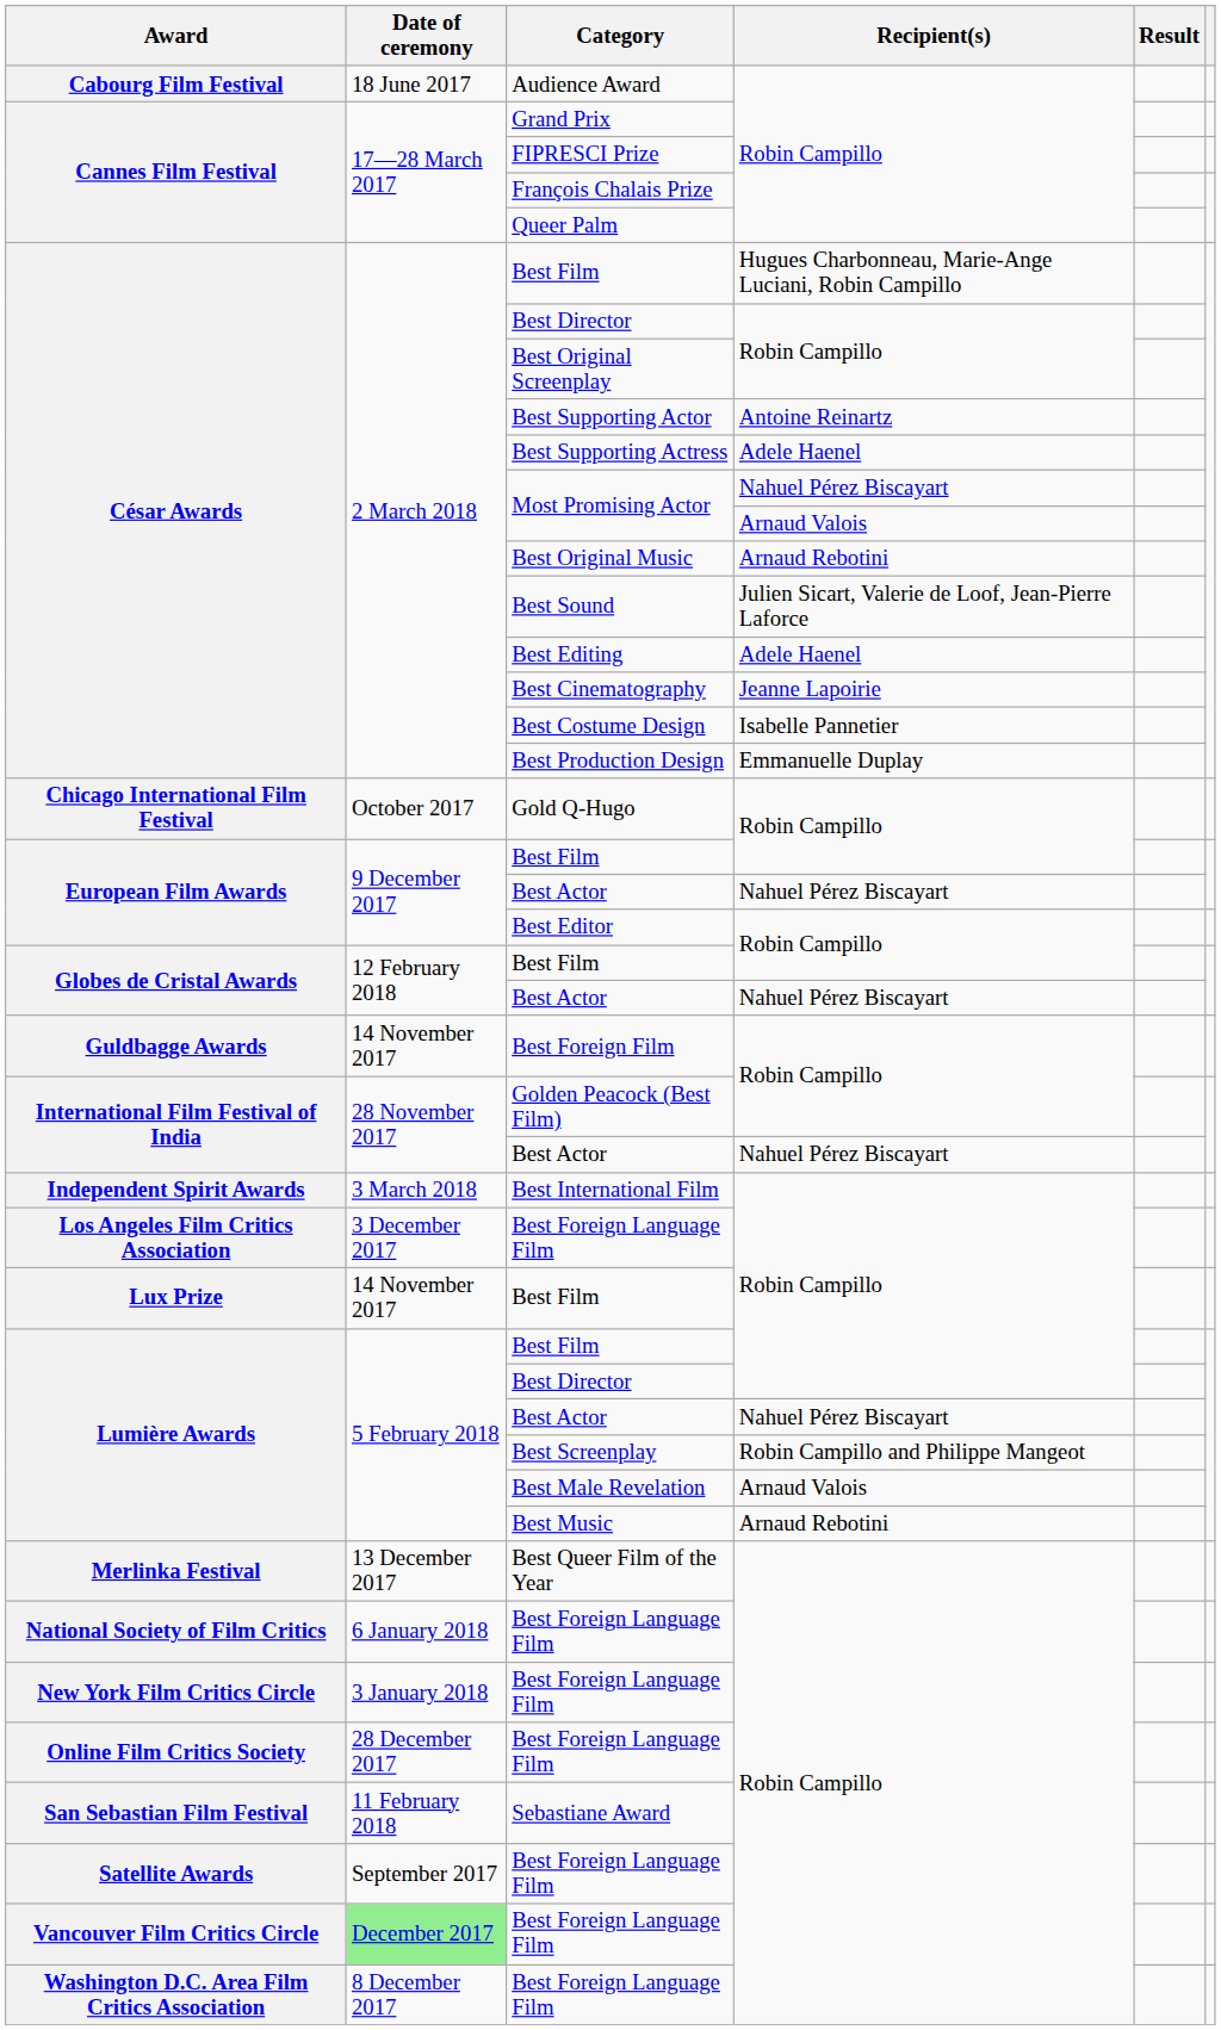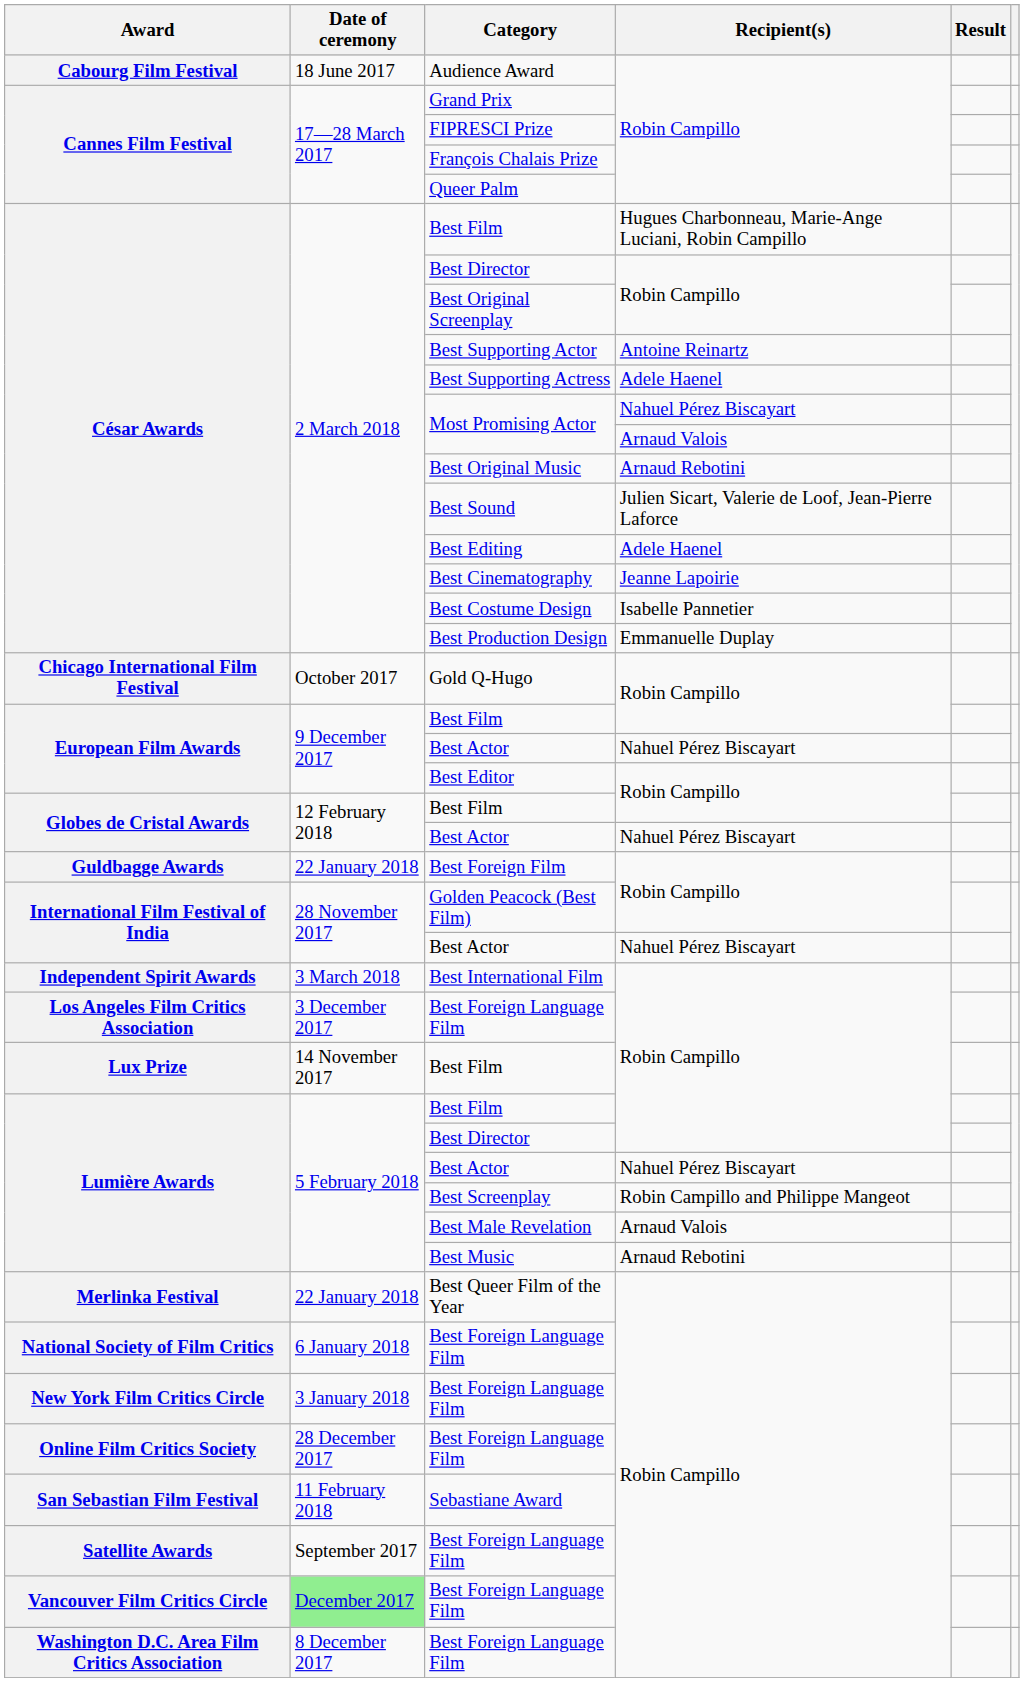 <table class="wikitable plainrowheaders sortable">
 <tr style="background:#ccc; text-align:center;">
 <th scope="col">Award</th>
 <th scope="col">Date of ceremony</th>
 <th scope="col">Category</th>
 <th scope="col">Recipient(s)</th>
 <th scope="col">Result</th>
 <th scope="col" class="unsortable"></th>
 </tr>
 <tr>
 <th scope="row"><a href='#'>Cabourg Film Festival</a></th>
 <td rowspan=1>18 June 2017</td>
 <td>Audience Award</td>
 <td rowspan=5><a href='#'>Robin Campillo</a></td>
 <td></td>
 <td style="text-align:center;" rowspan=1></td>
 </tr>
 <tr>
 <th scope="row" rowspan=4><a href='#'>Cannes Film Festival</a></th>
 <td rowspan=4><a href='#'>17—28 March 2017</a></td>
 <td><a href='#'>Grand Prix</a></td>
 <td></td>
 <td style="text-align:center;" rowspan=1></td>
 </tr>
 <tr>
 <td><a href='#'>FIPRESCI Prize</a></td>
 <td></td>
 <td style="text-align:center;" rowspan=1></td>
 </tr>
 <tr>
 <td><a href='#'>François Chalais Prize</a></td>
 <td></td>
 <td style="text-align:center;" rowspan=2></td>
 </tr>
 <tr>
 <td><a href='#'>Queer Palm</a></td>
 <td></td>
 </tr>
 <tr>
 <th scope="row" rowspan=13><a href='#'>César Awards</a></th>
 <td rowspan="13"><a href='#'>2 March 2018</a></td>
 <td><a href='#'>Best Film</a></td>
 <td>Hugues Charbonneau, Marie-Ange Luciani, Robin Campillo</td>
 <td></td>
 <td style="text-align:center;" rowspan="13"></td>
 </tr>
 <tr>
 <td><a href='#'>Best Director</a></td>
 <td rowspan=2>Robin Campillo</td>
 <td></td>
 </tr>
 <tr>
 <td><a href='#'>Best Original Screenplay</a></td>
 <td></td>
 </tr>
 <tr>
 <td><a href='#'>Best Supporting Actor</a></td>
 <td><a href='#'>Antoine Reinartz</a></td>
 <td></td>
 </tr>
 <tr>
 <td><a href='#'>Best Supporting Actress</a></td>
 <td><a href='#'>Adele Haenel</a></td>
 <td></td>
 </tr>
 <tr>
 <td rowspan=2><a href='#'>Most Promising Actor</a></td>
 <td><a href='#'>Nahuel Pérez Biscayart</a></td>
 <td></td>
 </tr>
 <tr>
 <td><a href='#'>Arnaud Valois</a></td>
 <td></td>
 </tr>
 <tr>
 <td><a href='#'>Best Original Music</a></td>
 <td><a href='#'>Arnaud Rebotini</a></td>
 <td></td>
 </tr>
 <tr>
 <td><a href='#'>Best Sound</a></td>
 <td>Julien Sicart, Valerie de Loof, Jean-Pierre Laforce</td>
 <td></td>
 </tr>
 <tr>
 <td><a href='#'>Best Editing</a></td>
 <td><a href='#'>Adele Haenel</a></td>
 <td></td>
 </tr>
 <tr>
 <td><a href='#'>Best Cinematography</a></td>
 <td><a href='#'>Jeanne Lapoirie</a></td>
 <td></td>
 </tr>
 <tr>
 <td><a href='#'>Best Costume Design</a></td>
 <td>Isabelle Pannetier</td>
 <td></td>
 </tr>
 <tr>
 <td><a href='#'>Best Production Design</a></td>
 <td>Emmanuelle Duplay</td>
 <td></td>
 </tr>
 <tr>
 <th scope="row"><a href='#'>Chicago International Film Festival</a></th>
 <td rowspan=1>October 2017</td>
 <td>Gold Q-Hugo</td>
 <td rowspan=2>Robin Campillo</td>
 <td></td>
 <td style="text-align:center;" rowspan=1></td>
 </tr>
 <tr>
 <th scope="row" rowspan=3><a href='#'>European Film Awards</a></th>
 <td rowspan="3"><a href='#'>9 December 2017</a></td>
 <td><a href='#'>Best Film</a></td>
 <td></td>
 <td style="text-align:center;"  rowspan="2"></td>
 </tr>
 <tr>
 <td><a href='#'>Best Actor</a></td>
 <td>Nahuel Pérez Biscayart</td>
 <td></td>
 </tr>
 <tr>
 <td><a href='#'>Best Editor</a></td>
 <td rowspan=2>Robin Campillo</td>
 <td></td>
 <td style="text-align:center;"></td>
 </tr>
 <tr>
 <th scope="row" rowspan=2><a href='#'>Globes de Cristal Awards</a></th>
 <td rowspan=2>12 February 2018</td>
 <td>Best Film</td>
 <td></td>
 <td style="text-align:center;" rowspan=2></td>
 </tr>
 <tr>
 <td><a href='#'>Best Actor</a></td>
 <td>Nahuel Pérez Biscayart</td>
 <td></td>
 </tr>
 <tr>
 <th scope="row"><a href='#'>Guldbagge Awards</a></th>
-<td rowspan=1>14 November 2017</td>
+<td><a href='#'>22 January 2018</a></td>
 <td><a href='#'>Best Foreign Film</a></td>
 <td rowspan=2>Robin Campillo</td>
 <td></td>
 <td style="text-align:center;"></td>
 </tr>
 <tr>
 <th scope="row" rowspan=2><a href='#'>International Film Festival of India</a></th>
 <td rowspan=2><a href='#'>28 November 2017</a></td>
 <td><a href='#'>Golden Peacock (Best Film)</a></td>
 <td></td>
 <td style="text-align:center;" rowspan=2></td>
 </tr>
 <tr>
 <td>Best Actor</td>
 <td>Nahuel Pérez Biscayart</td>
 <td></td>
 </tr>
 <tr>
 <th scope="row"><a href='#'>Independent Spirit Awards</a></th>
 <td><a href='#'>3 March 2018</a></td>
 <td><a href='#'>Best International Film</a></td>
 <td rowspan=5>Robin Campillo</td>
 <td></td>
 <td style="text-align:center;"></td>
 </tr>
 <tr>
 <th scope="row"><a href='#'>Los Angeles Film Critics Association</a></th>
 <td rowspan="1"><a href='#'>3 December 2017</a></td>
 <td><a href='#'>Best Foreign Language Film</a></td>
 <td></td>
 <td style="text-align:center;"></td>
 </tr>
 <tr>
 <th scope="row"><a href='#'>Lux Prize</a></th>
 <td rowspan=1>14 November 2017</td>
 <td>Best Film</td>
 <td></td>
 <td style="text-align:center;" rowspan=1></td>
 </tr>
 <tr>
 <th scope="row" rowspan=6><a href='#'>Lumière Awards</a></th>
 <td rowspan=6><a href='#'>5 February 2018</a></td>
 <td><a href='#'>Best Film</a></td>
 <td></td>
 <td style="text-align:center;" rowspan=6></td>
 </tr>
 <tr>
 <td><a href='#'>Best Director</a></td>
 <td></td>
 </tr>
 <tr>
 <td><a href='#'>Best Actor</a></td>
 <td>Nahuel Pérez Biscayart</td>
 <td></td>
 </tr>
 <tr>
 <td><a href='#'>Best Screenplay</a></td>
 <td>Robin Campillo and Philippe Mangeot</td>
 <td></td>
 </tr>
 <tr>
 <td><a href='#'>Best Male Revelation</a></td>
 <td>Arnaud Valois</td>
 <td></td>
 </tr>
 <tr>
 <td><a href='#'>Best Music</a></td>
 <td>Arnaud Rebotini</td>
 <td></td>
 </tr>
 <tr>
 <th scope="row"><a href='#'>Merlinka Festival</a></th>
-<td>13 December 2017</td>
+<td><a href='#'>22 January 2018</a></td>
 <td>Best Queer Film of the Year</td>
 <td rowspan=8>Robin Campillo</td>
 <td></td>
 <td style="text-align:center;"></td>
 </tr>
 <tr>
 <th scope="row"><a href='#'>National Society of Film Critics</a></th>
 <td rowspan="1"><a href='#'>6 January 2018</a></td>
 <td><a href='#'>Best Foreign Language Film</a></td>
 <td></td>
 <td style="text-align:center;"></td>
 </tr>
 <tr>
 <th scope="row"><a href='#'>New York Film Critics Circle</a></th>
 <td><a href='#'>3 January 2018</a></td>
 <td><a href='#'>Best Foreign Language Film</a></td>
 <td></td>
 <td style="text-align:center;"></td>
 </tr>
 <tr>
 <th scope="row"><a href='#'>Online Film Critics Society</a></th>
 <td rowspan="1"><a href='#'>28 December 2017</a></td>
 <td><a href='#'>Best Foreign Language Film</a></td>
 <td></td>
 <td style="text-align:center;"></td>
 </tr>
 <tr>
 <th scope="row"><a href='#'>San Sebastian Film Festival</a></th>
 <td><a href='#'>11 February 2018</a></td>
 <td><a href='#'>Sebastiane Award</a></td>
 <td></td>
 <td style="text-align:center;"></td>
 </tr>
 <tr>
 <th scope="row"><a href='#'>Satellite Awards</a></th>
 <td>September 2017</td>
 <td><a href='#'>Best Foreign Language Film</a></td>
 <td></td>
 <td style="text-align:center;"></td>
 </tr>
 <tr>
 <th scope="row"><a href='#'>Vancouver Film Critics Circle</a></th>
 <td rowspan="1" style="background: lightgreen;"><a href='#'>December 2017</a></td>
 <td><a href='#'>Best Foreign Language Film</a></td>
 <td></td>
 <td style="text-align:center;"></td>
 </tr>
 <tr>
 <th scope="row"><a href='#'>Washington D.C. Area Film Critics Association</a></th>
 <td rowspan="1"><a href='#'>8 December 2017</a></td>
 <td><a href='#'>Best Foreign Language Film</a></td>
 <td></td>
 <td style="text-align:center;"></td>
 </tr>
 </table>
